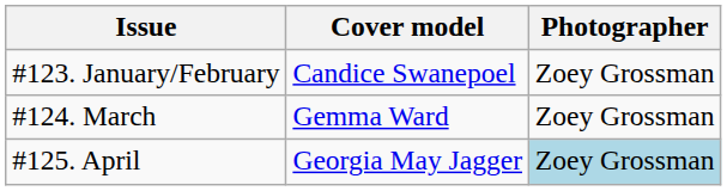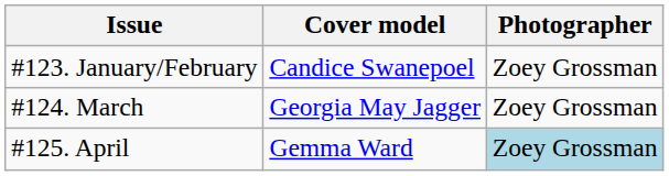 <table class="sortable wikitable">
 <tr>
 <th>Issue</th>
 <th>Cover model</th>
 <th>Photographer</th>
 </tr>
 <tr>
 <td>#123. January/February</td>
 <td><a href='#'>Candice Swanepoel</a></td>
 <td>Zoey Grossman</td>
 </tr>
 <tr>
 <td>#124. March</td>
-<td><a href='#'>Gemma Ward</a></td>
+<td><a href='#'>Georgia May Jagger</a></td>
 <td>Zoey Grossman</td>
 </tr>
 <tr>
 <td>#125. April</td>
-<td><a href='#'>Georgia May Jagger</a></td>
+<td><a href='#'>Gemma Ward</a></td>
 <td style="background: lightblue;">Zoey Grossman</td>
 </tr>
 </table>
